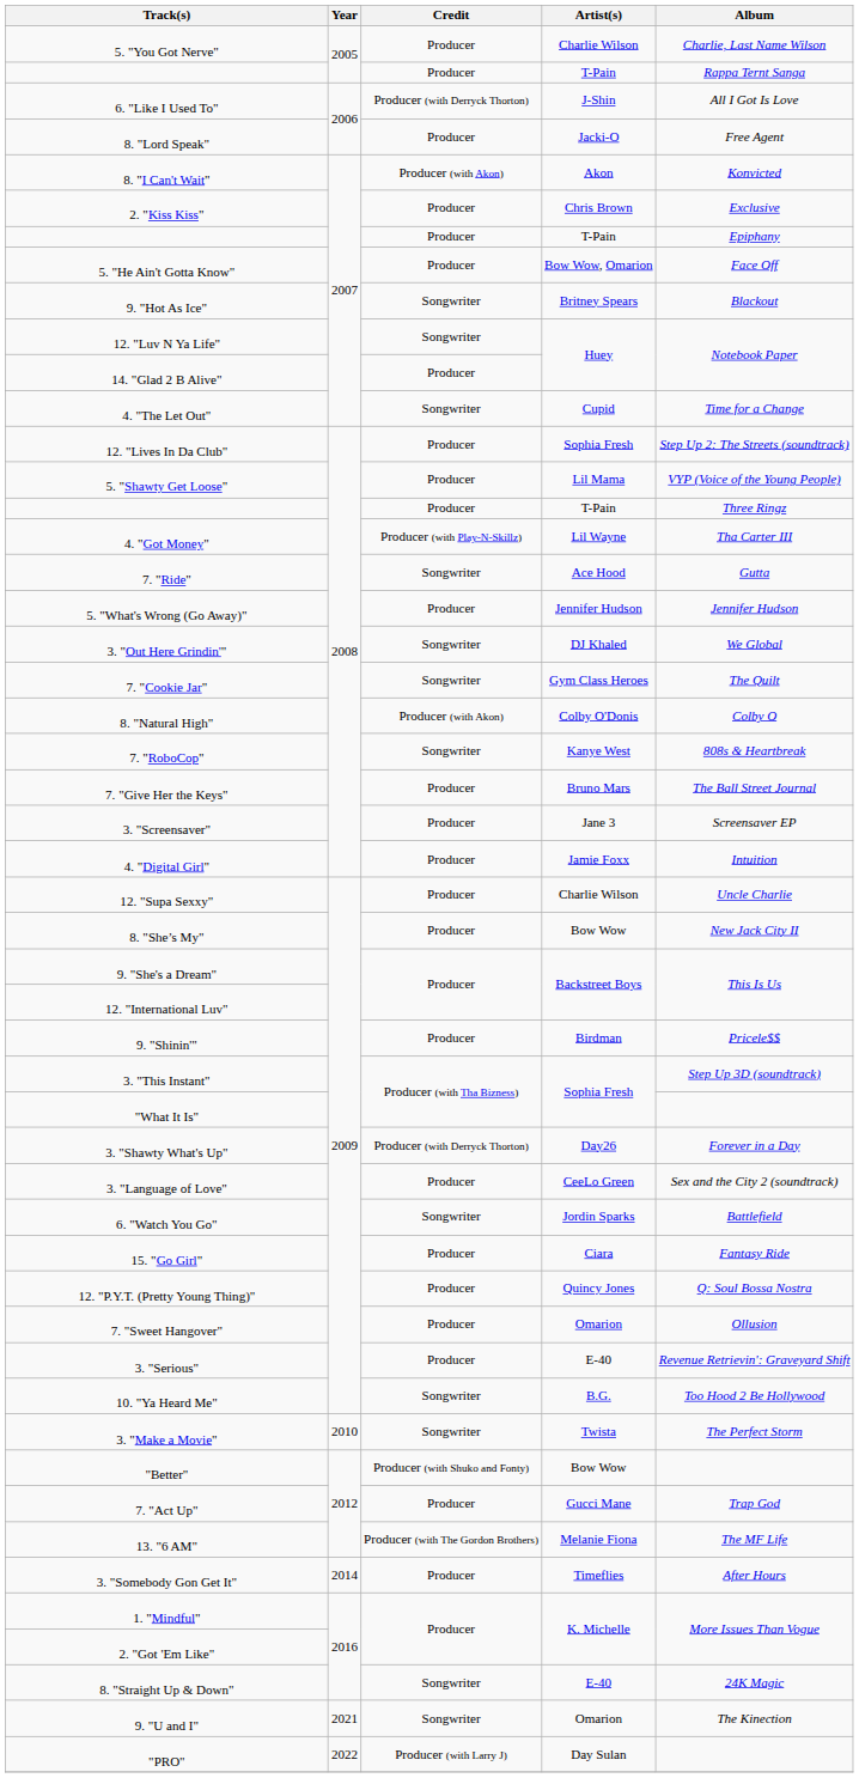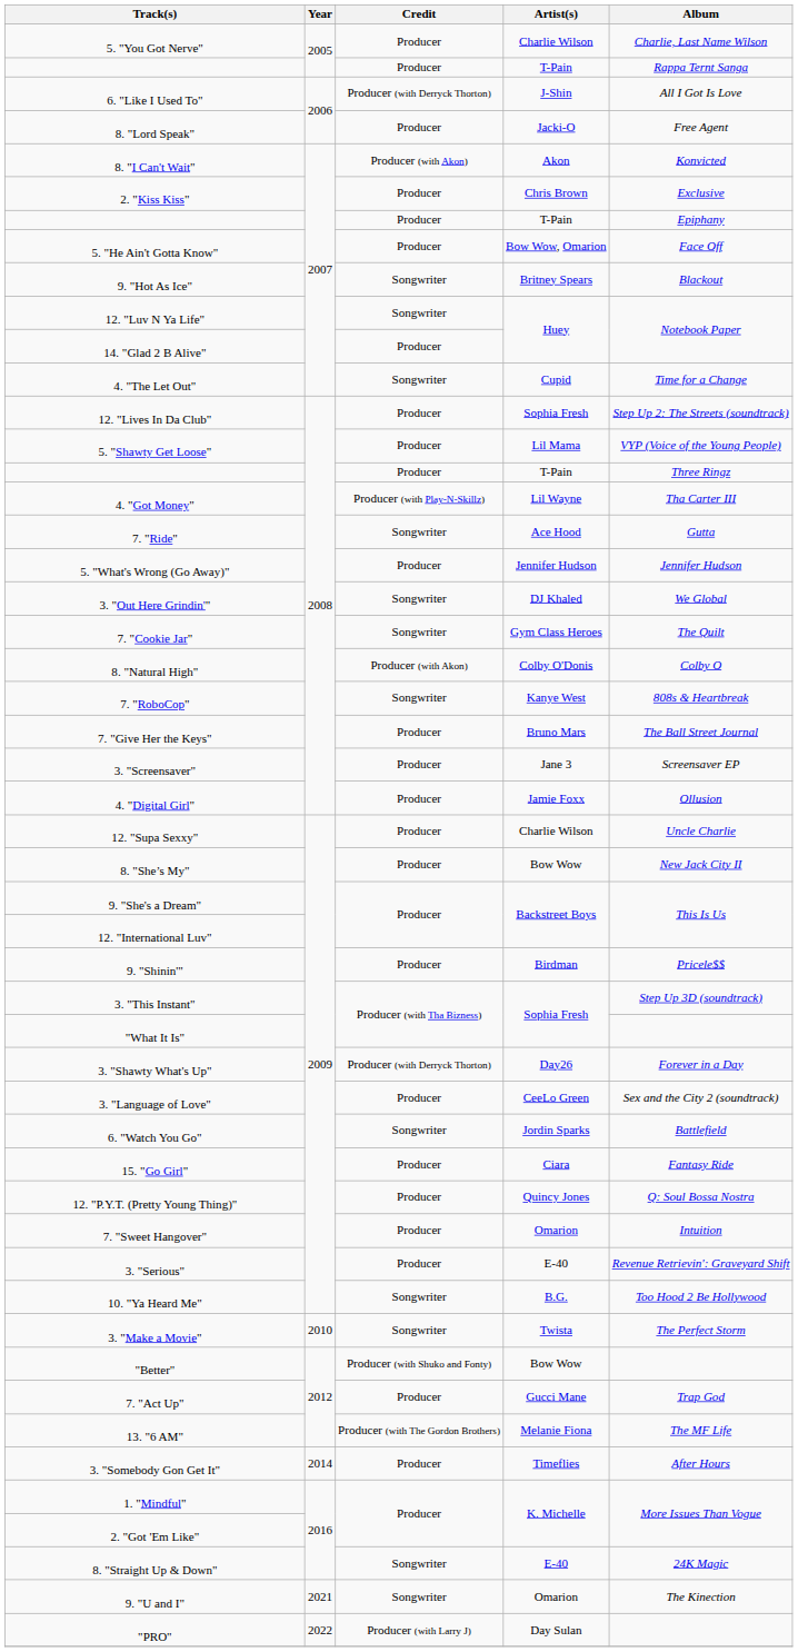 <table {| class="wikitable plainrowheaders" style="text-align:center;">
 <tr>
 <th scope="col" style="width:24em;">Track(s)</th>
 <th scope="col" style="width:1em;">Year</th>
 <th scope="col">Credit</th>
 <th scope="col">Artist(s)</th>
 <th scope="col">Album</th>
 </tr>
 <tr>
 <td><br>5. "You Got Nerve" <br></td>
 <td rowspan="2">2005</td>
 <td>Producer</td>
 <td><a href='#'>Charlie Wilson</a></td>
 <td><em><a href='#'>Charlie, Last Name Wilson</a></em></td>
 </tr>
 <tr>
 <td></td>
 <td>Producer</td>
 <td><a href='#'>T-Pain</a></td>
 <td><em><a href='#'>Rappa Ternt Sanga</a></em></td>
 </tr>
 <tr>
 <td><br>6. "Like I Used To"<br></td>
 <td rowspan="2">2006</td>
 <td>Producer <small>(with Derryck Thorton)</small></td>
 <td><a href='#'>J-Shin</a></td>
 <td><em>All I Got Is Love</em></td>
 </tr>
 <tr>
 <td><br>8. "Lord Speak"</td>
 <td>Producer</td>
 <td><a href='#'>Jacki-O</a></td>
 <td><em>Free Agent</em></td>
 </tr>
 <tr>
 <td><br>8. "<a href='#'>I Can't Wait</a>"</td>
 <td rowspan="8">2007</td>
 <td>Producer <small>(with <a href='#'>Akon</a>)</small></td>
 <td><a href='#'>Akon</a></td>
 <td><em><a href='#'>Konvicted</a></em></td>
 </tr>
 <tr>
 <td><br>2. "<a href='#'>Kiss Kiss</a>"<br></td>
 <td>Producer</td>
 <td><a href='#'>Chris Brown</a></td>
 <td><em><a href='#'>Exclusive</a></em></td>
 </tr>
 <tr>
 <td></td>
 <td>Producer</td>
 <td>T-Pain</td>
 <td><em><a href='#'>Epiphany</a></em></td>
 </tr>
 <tr>
 <td><br>5. "He Ain't Gotta Know"</td>
 <td>Producer</td>
 <td><a href='#'>Bow Wow</a>, <a href='#'>Omarion</a></td>
 <td><em><a href='#'>Face Off</a></em></td>
 </tr>
 <tr>
 <td><br>9. "Hot As Ice"</td>
 <td>Songwriter</td>
 <td><a href='#'>Britney Spears</a></td>
 <td><em><a href='#'>Blackout</a></em></td>
 </tr>
 <tr>
 <td><br>12. "Luv N Ya Life"<br></td>
 <td>Songwriter</td>
 <td rowspan="2"><a href='#'>Huey</a></td>
 <td rowspan="2"><em><a href='#'>Notebook Paper</a></em></td>
 </tr>
 <tr>
 <td><br>14. "Glad 2 B Alive"<br></td>
 <td>Producer</td>
 </tr>
 <tr>
 <td><br>4. "The Let Out"<br></td>
 <td>Songwriter</td>
 <td><a href='#'>Cupid</a></td>
 <td><em><a href='#'>Time for a Change</a></em></td>
 </tr>
 <tr>
 <td><br>12. "Lives In Da Club"<br></td>
 <td rowspan="13">2008</td>
 <td>Producer</td>
 <td><a href='#'>Sophia Fresh</a></td>
 <td><em><a href='#'>Step Up 2: The Streets (soundtrack)</a></em></td>
 </tr>
 <tr>
 <td><br>5. "<a href='#'>Shawty Get Loose</a>"<br></td>
 <td>Producer</td>
 <td><a href='#'>Lil Mama</a></td>
 <td><em><a href='#'>VYP (Voice of the Young People)</a></em></td>
 </tr>
 <tr>
 <td></td>
 <td>Producer</td>
 <td>T-Pain</td>
 <td><em><a href='#'>Three Ringz</a></em></td>
 </tr>
 <tr>
 <td><br>4. "<a href='#'>Got Money</a>"<br></td>
 <td>Producer <small>(with <a href='#'>Play-N-Skillz</a>)</small></td>
 <td><a href='#'>Lil Wayne</a></td>
 <td><em><a href='#'>Tha Carter III</a></em></td>
 </tr>
 <tr>
 <td><br>7. "<a href='#'>Ride</a>"<br></td>
 <td>Songwriter</td>
 <td><a href='#'>Ace Hood</a></td>
 <td><em><a href='#'>Gutta</a></em></td>
 </tr>
 <tr>
 <td><br>5. "What's Wrong (Go Away)"<br></td>
 <td>Producer</td>
 <td><a href='#'>Jennifer Hudson</a></td>
 <td><em><a href='#'>Jennifer Hudson</a></em></td>
 </tr>
 <tr>
 <td><br>3. "<a href='#'>Out Here Grindin'</a>"<br> </td>
 <td>Songwriter</td>
 <td><a href='#'>DJ Khaled</a></td>
 <td><em><a href='#'>We Global</a></em></td>
 </tr>
 <tr>
 <td><br>7. "<a href='#'>Cookie Jar</a>"<br></td>
 <td>Songwriter</td>
 <td><a href='#'>Gym Class Heroes</a></td>
 <td><em><a href='#'>The Quilt</a></em></td>
 </tr>
 <tr>
 <td><br>8. "Natural High"<br></td>
 <td>Producer <small>(with Akon)</small></td>
 <td><a href='#'>Colby O'Donis</a></td>
 <td><em><a href='#'>Colby O</a></em></td>
 </tr>
 <tr>
 <td><br>7. "<a href='#'>RoboCop</a>"</td>
 <td>Songwriter</td>
 <td><a href='#'>Kanye West</a></td>
 <td><em><a href='#'>808s & Heartbreak</a></em></td>
 </tr>
 <tr>
 <td><br>7. "Give Her the Keys"<br></td>
 <td>Producer</td>
 <td><a href='#'>Bruno Mars</a></td>
 <td><em><a href='#'>The Ball Street Journal</a></em></td>
 </tr>
 <tr>
 <td><br>3. "Screensaver"</td>
 <td>Producer</td>
 <td>Jane 3</td>
 <td><em>Screensaver EP</em></td>
 </tr>
 <tr>
 <td><br>4. "<a href='#'>Digital Girl</a>"<br></td>
 <td>Producer</td>
 <td><a href='#'>Jamie Foxx</a></td>
-<td><em><a href='#'>Intuition</a></em></td>
+<td><em><a href='#'>Ollusion</a></em></td>
 </tr>
 <tr>
 <td><br>12. "Supa Sexxy"<br></td>
 <td rowspan="15">2009</td>
 <td>Producer</td>
 <td>Charlie Wilson</td>
 <td><em><a href='#'>Uncle Charlie</a></em></td>
 </tr>
 <tr>
 <td><br>8. "She’s My"<br></td>
 <td>Producer</td>
 <td>Bow Wow</td>
 <td><em><a href='#'>New Jack City II</a></em></td>
 </tr>
 <tr>
 <td><br>9. "She's a Dream"</td>
 <td rowspan="2">Producer</td>
 <td rowspan="2"><a href='#'>Backstreet Boys</a></td>
 <td rowspan="2"><em><a href='#'>This Is Us</a></em></td>
 </tr>
 <tr>
 <td><br>12. "International Luv"</td>
 </tr>
 <tr>
 <td><br>9. "Shinin'"<br></td>
 <td>Producer</td>
 <td><a href='#'>Birdman</a></td>
 <td><em><a href='#'>Pricele$$</a></em></td>
 </tr>
 <tr>
 <td><br>3. "This Instant"<br></td>
 <td rowspan="2">Producer <small>(with <a href='#'>Tha Bizness</a>)</small></td>
 <td rowspan="2"><a href='#'>Sophia Fresh</a></td>
 <td><em><a href='#'>Step Up 3D (soundtrack)</a></em></td>
 </tr>
 <tr>
 <td><br>"What It Is"</td>
 <td></td>
 </tr>
 <tr>
 <td><br>3. "Shawty What's Up"<br> </td>
 <td>Producer <small>(with Derryck Thorton)</small></td>
 <td><a href='#'>Day26</a></td>
 <td><em><a href='#'>Forever in a Day</a></em></td>
 </tr>
 <tr>
 <td><br>3. "Language of Love"</td>
 <td>Producer</td>
 <td><a href='#'>CeeLo Green</a></td>
 <td><em>Sex and the City 2 (soundtrack)</em></td>
 </tr>
 <tr>
 <td><br>6. "Watch You Go"</td>
 <td>Songwriter</td>
 <td><a href='#'>Jordin Sparks</a></td>
 <td><em><a href='#'>Battlefield</a></em></td>
 </tr>
 <tr>
 <td><br>15. "<a href='#'>Go Girl</a>"<br></td>
 <td>Producer</td>
 <td><a href='#'>Ciara</a></td>
 <td><em><a href='#'>Fantasy Ride</a></em></td>
 </tr>
 <tr>
 <td><br>12. "P.Y.T. (Pretty Young Thing)"</td>
 <td>Producer</td>
 <td><a href='#'>Quincy Jones</a></td>
 <td><em><a href='#'>Q: Soul Bossa Nostra</a></em></td>
 </tr>
 <tr>
 <td><br>7. "Sweet Hangover"</td>
 <td>Producer</td>
 <td><a href='#'>Omarion</a></td>
-<td><em><a href='#'>Ollusion</a></em></td>
+<td><em><a href='#'>Intuition</a></em></td>
 </tr>
 <tr>
 <td><br>3. "Serious"<br></td>
 <td>Producer</td>
 <td>E-40</td>
 <td><em><a href='#'>Revenue Retrievin': Graveyard Shift</a></em></td>
 </tr>
 <tr>
 <td><br>10. "Ya Heard Me" <br></td>
 <td>Songwriter</td>
 <td><a href='#'>B.G.</a></td>
 <td><em><a href='#'>Too Hood 2 Be Hollywood</a></em></td>
 </tr>
 <tr>
 <td><br>3. "<a href='#'>Make a Movie</a>"<br></td>
 <td>2010</td>
 <td>Songwriter</td>
 <td><a href='#'>Twista</a></td>
 <td><em><a href='#'>The Perfect Storm</a></em></td>
 </tr>
 <tr>
 <td><br>"Better"<br></td>
 <td rowspan="3">2012</td>
 <td>Producer <small>(with Shuko and Fonty)</small></td>
 <td>Bow Wow</td>
 <td></td>
 </tr>
 <tr>
 <td><br>7. "Act Up"<br></td>
 <td>Producer</td>
 <td><a href='#'>Gucci Mane</a></td>
 <td><em><a href='#'>Trap God</a></em></td>
 </tr>
 <tr>
 <td><br>13. "6 AM"<br> </td>
 <td>Producer <small>(with The Gordon Brothers)</small></td>
 <td><a href='#'>Melanie Fiona</a></td>
 <td><em><a href='#'>The MF Life</a></em></td>
 </tr>
 <tr>
 <td><br>3. "Somebody Gon Get It"<br></td>
 <td>2014</td>
 <td>Producer</td>
 <td><a href='#'>Timeflies</a></td>
 <td><em><a href='#'>After Hours</a></em></td>
 </tr>
 <tr>
 <td><br>1. "<a href='#'>Mindful</a>"</td>
 <td rowspan="3">2016</td>
 <td rowspan="2">Producer</td>
 <td rowspan="2"><a href='#'>K. Michelle</a></td>
 <td rowspan="2"><em><a href='#'>More Issues Than Vogue</a></em></td>
 </tr>
 <tr>
 <td><br>2. "Got 'Em Like"</td>
 </tr>
 <tr>
 <td><br>8. "Straight Up & Down"</td>
 <td>Songwriter</td>
 <td><a href='#'>E-40</a></td>
 <td><em><a href='#'>24K Magic</a></em></td>
 </tr>
 <tr>
 <td><br>9. "U and I"</td>
 <td>2021</td>
 <td>Songwriter</td>
 <td>Omarion</td>
 <td><em>The Kinection</em></td>
 </tr>
 <tr>
 <td><br>"PRO"</td>
 <td>2022</td>
 <td>Producer <small>(with Larry J)</small></td>
 <td>Day Sulan</td>
 <td></td>
 </tr>
 <tr>
 </tr>
 </table>
